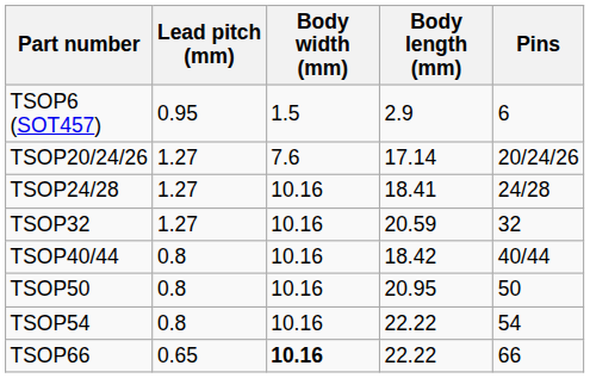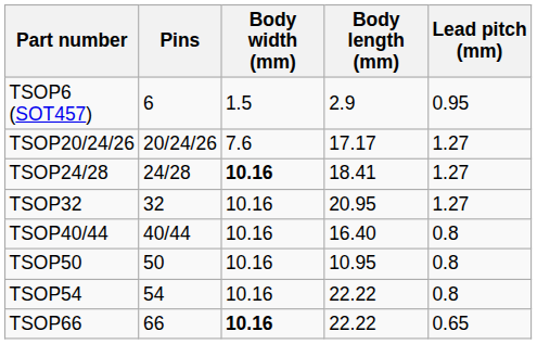 <table class=wikitable>
 <tr>
 <th width=80>Part number</th>
-<th width=80>Lead pitch (mm)</th>
+<th width=50>Pins</th>
 <th width=80>Body width (mm)</th>
 <th width=80>Body length (mm)</th>
-<th width=50>Pins</th>
+<th width=80>Lead pitch (mm)</th>
 </tr>
 <tr>
 <td>TSOP6 (<a href='#'>SOT457</a>)</td>
-<td>0.95</td>
+<td>6</td>
 <td>1.5</td>
 <td>2.9</td>
-<td>6</td>
+<td>0.95</td>
 </tr>
 <tr>
 <td>TSOP20/24/26</td>
+<td>20/24/26</td>
+<td>7.6</td>
+<td>17.17</td>
 <td>1.27</td>
-<td>7.6</td>
-<td>17.14</td>
-<td>20/24/26</td>
 </tr>
 <tr>
 <td>TSOP24/28</td>
+<td>24/28</td>
+<td><strong>10.16</strong></td>
+<td>18.41</td>
 <td>1.27</td>
-<td>10.16</td>
-<td>18.41</td>
-<td>24/28</td>
 </tr>
 <tr>
 <td>TSOP32</td>
+<td>32</td>
+<td>10.16</td>
+<td>20.95</td>
 <td>1.27</td>
-<td>10.16</td>
-<td>20.59</td>
-<td>32</td>
 </tr>
 <tr>
 <td>TSOP40/44</td>
+<td>40/44</td>
+<td>10.16</td>
+<td>16.40</td>
 <td>0.8</td>
-<td>10.16</td>
-<td>18.42</td>
-<td>40/44</td>
 </tr>
 <tr>
 <td>TSOP50</td>
+<td>50</td>
+<td>10.16</td>
+<td>10.95</td>
 <td>0.8</td>
-<td>10.16</td>
-<td>20.95</td>
-<td>50</td>
 </tr>
 <tr>
 <td>TSOP54</td>
-<td>0.8</td>
+<td>54</td>
 <td>10.16</td>
 <td>22.22</td>
-<td>54</td>
+<td>0.8</td>
 </tr>
 <tr>
 <td>TSOP66</td>
-<td>0.65</td>
+<td>66</td>
 <td><strong>10.16</strong></td>
 <td>22.22</td>
-<td>66</td>
+<td>0.65</td>
 </tr>
 </table>
